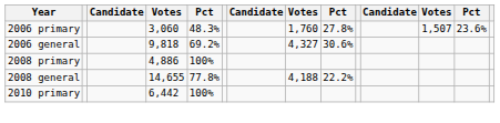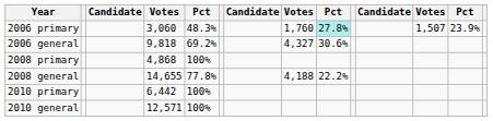 <table class="wikitable" style="margin:0.5em ; font-size:95%">
 <tr>
 <th>Year</th>
 <th></th>
 <th>Candidate</th>
 <th>Votes</th>
 <th>Pct</th>
 <th></th>
 <th>Candidate</th>
 <th>Votes</th>
 <th>Pct</th>
 <th></th>
 <th>Candidate</th>
 <th>Votes</th>
 <th>Pct</th>
 <th></th>
 </tr>
 <tr>
 <td>2006 primary</td>
 <td></td>
 <td></td>
 <td>3,060</td>
 <td>48.3%</td>
 <td></td>
 <td></td>
 <td>1,760</td>
-<td>27.8%</td>
+<td style="background: paleturquoise;">27.8%</td>
 <td></td>
 <td></td>
 <td>1,507</td>
-<td>23.6%</td>
+<td>23.9%</td>
 <td></td>
 </tr>
 <tr>
 <td>2006 general</td>
 <td></td>
 <td></td>
 <td>9,818</td>
 <td>69.2%</td>
 <td></td>
 <td></td>
 <td>4,327</td>
 <td>30.6%</td>
 <td></td>
 <td></td>
 <td></td>
 <td></td>
 <td></td>
 </tr>
 <tr>
 <td>2008 primary</td>
 <td></td>
 <td></td>
-<td>4,886</td>
+<td>4,868</td>
 <td>100%</td>
 <td></td>
 <td></td>
 <td></td>
 <td></td>
 <td></td>
 <td></td>
 <td></td>
 <td></td>
 <td></td>
 </tr>
 <tr>
 <td>2008 general</td>
 <td></td>
 <td></td>
 <td>14,655</td>
 <td>77.8%</td>
 <td></td>
 <td></td>
 <td>4,188</td>
 <td>22.2%</td>
 <td></td>
 <td></td>
 <td></td>
 <td></td>
 <td></td>
 </tr>
 <tr>
 <td>2010 primary</td>
 <td></td>
 <td></td>
 <td>6,442</td>
 <td>100%</td>
 <td></td>
 <td></td>
 <td></td>
 <td></td>
 <td></td>
 <td></td>
 <td></td>
 <td></td>
 <td></td>
 </tr>
+<tr>
+<td>2010 general</td>
+<td></td>
+<td></td>
+<td>12,571</td>
+<td>100%</td>
+<td></td>
+<td></td>
+<td></td>
+<td></td>
+<td></td>
+<td></td>
+<td></td>
+<td></td>
+<td></td>
+</tr>
 </table>
